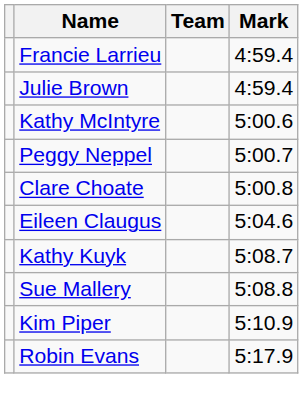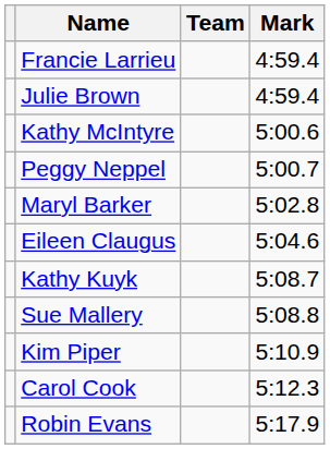 <table class=wikitable>
 <tr>
 <th></th>
 <th>Name</th>
 <th>Team</th>
 <th>Mark</th>
 </tr>
 <tr>
 <td></td>
 <td><a href='#'>Francie Larrieu</a></td>
 <td></td>
 <td>4:59.4</td>
 </tr>
 <tr>
 <td></td>
 <td><a href='#'>Julie Brown</a></td>
 <td></td>
 <td>4:59.4</td>
 </tr>
 <tr>
 <td></td>
 <td><a href='#'>Kathy McIntyre</a></td>
 <td></td>
 <td>5:00.6</td>
 </tr>
 <tr>
 <td></td>
 <td><a href='#'>Peggy Neppel</a></td>
 <td></td>
 <td>5:00.7</td>
 </tr>
 <tr>
 <td></td>
-<td><a href='#'>Clare Choate</a></td>
+<td><a href='#'>Maryl Barker</a></td>
 <td></td>
-<td>5:00.8</td>
+<td>5:02.8</td>
 </tr>
 <tr>
 <td></td>
 <td><a href='#'>Eileen Claugus</a></td>
 <td></td>
 <td>5:04.6</td>
 </tr>
 <tr>
 <td></td>
 <td><a href='#'>Kathy Kuyk</a></td>
 <td></td>
 <td>5:08.7</td>
 </tr>
 <tr>
 <td></td>
 <td><a href='#'>Sue Mallery</a></td>
 <td></td>
 <td>5:08.8</td>
 </tr>
 <tr>
 <td></td>
 <td><a href='#'>Kim Piper</a></td>
 <td></td>
 <td>5:10.9</td>
 </tr>
 <tr>
 <td></td>
+<td><a href='#'>Carol Cook</a></td>
+<td></td>
+<td>5:12.3</td>
+</tr>
+<tr>
+<td></td>
 <td><a href='#'>Robin Evans</a></td>
 <td></td>
 <td>5:17.9</td>
 </tr>
 </table>
